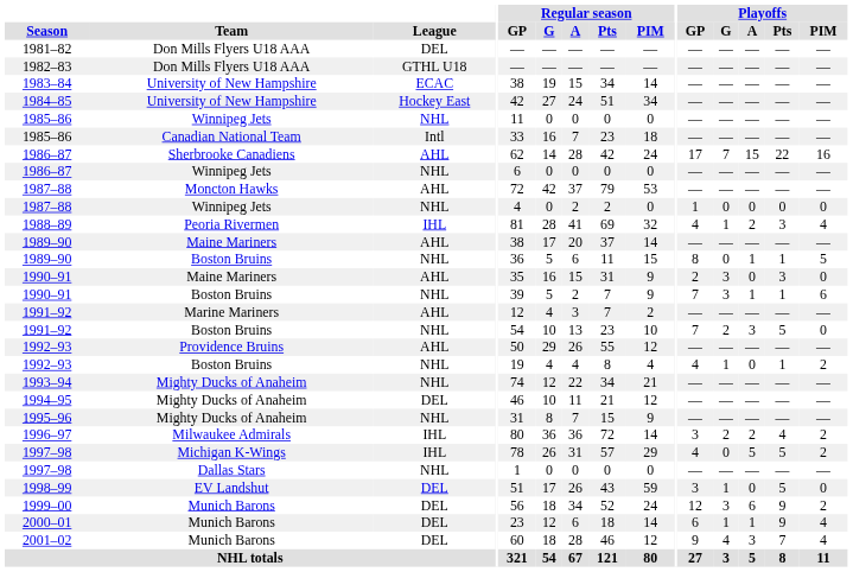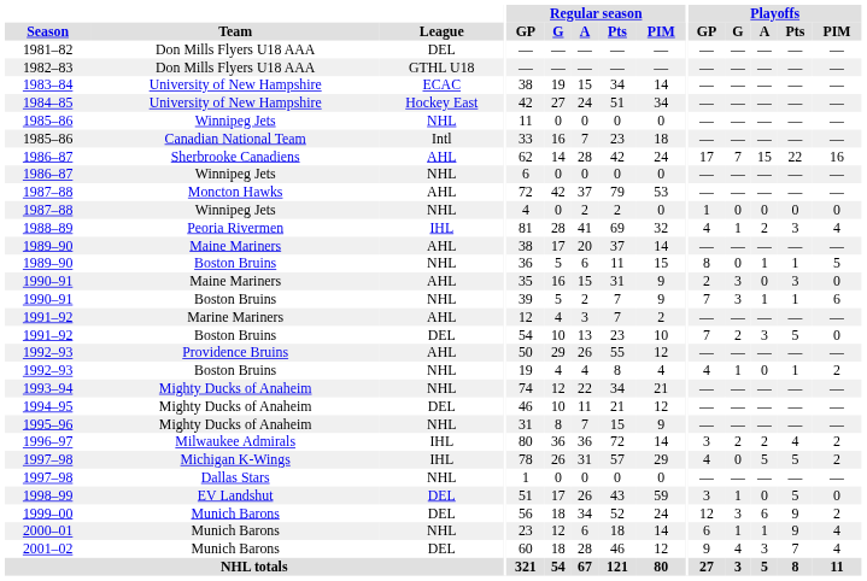 <table border="0" cellpadding="1" cellspacing="0" style="text-align:center; width:60em">
 <tr bgcolor="#e0e0e0">
 <th colspan="3" bgcolor="#ffffff"></th>
 <th rowspan="100" bgcolor="#ffffff"></th>
 <th colspan="5"><a href='#'>Regular season</a></th>
 <th rowspan="100" bgcolor="#ffffff"></th>
 <th colspan="5"><a href='#'>Playoffs</a></th>
 </tr>
 <tr bgcolor="#e0e0e0">
 <th><a href='#'>Season</a></th>
 <th>Team</th>
 <th>League</th>
 <th>GP</th>
 <th><a href='#'>G</a></th>
 <th><a href='#'>A</a></th>
 <th><a href='#'>Pts</a></th>
 <th><a href='#'>PIM</a></th>
 <th>GP</th>
 <th>G</th>
 <th>A</th>
 <th>Pts</th>
 <th>PIM</th>
 </tr>
 <tr>
 <td>1981–82</td>
 <td>Don Mills Flyers U18 AAA</td>
 <td>DEL</td>
 <td>—</td>
 <td>—</td>
 <td>—</td>
 <td>—</td>
 <td>—</td>
 <td>—</td>
 <td>—</td>
 <td>—</td>
 <td>—</td>
 <td>—</td>
 </tr>
 <tr bgcolor="#f0f0f0">
 <td>1982–83</td>
 <td>Don Mills Flyers U18 AAA</td>
 <td>GTHL U18</td>
 <td>—</td>
 <td>—</td>
 <td>—</td>
 <td>—</td>
 <td>—</td>
 <td>—</td>
 <td>—</td>
 <td>—</td>
 <td>—</td>
 <td>—</td>
 </tr>
 <tr>
 <td><a href='#'>1983–84</a></td>
 <td><a href='#'>University of New Hampshire</a></td>
 <td><a href='#'>ECAC</a></td>
 <td>38</td>
 <td>19</td>
 <td>15</td>
 <td>34</td>
 <td>14</td>
 <td>—</td>
 <td>—</td>
 <td>—</td>
 <td>—</td>
 <td>—</td>
 </tr>
 <tr bgcolor="#f0f0f0">
 <td><a href='#'>1984–85</a></td>
 <td><a href='#'>University of New Hampshire</a></td>
 <td><a href='#'>Hockey East</a></td>
 <td>42</td>
 <td>27</td>
 <td>24</td>
 <td>51</td>
 <td>34</td>
 <td>—</td>
 <td>—</td>
 <td>—</td>
 <td>—</td>
 <td>—</td>
 </tr>
 <tr>
 <td><a href='#'>1985–86</a></td>
 <td><a href='#'>Winnipeg Jets</a></td>
 <td><a href='#'>NHL</a></td>
 <td>11</td>
 <td>0</td>
 <td>0</td>
 <td>0</td>
 <td>0</td>
 <td>—</td>
 <td>—</td>
 <td>—</td>
 <td>—</td>
 <td>—</td>
 </tr>
 <tr bgcolor="#f0f0f0">
 <td>1985–86</td>
 <td><a href='#'>Canadian National Team</a></td>
 <td>Intl</td>
 <td>33</td>
 <td>16</td>
 <td>7</td>
 <td>23</td>
 <td>18</td>
 <td>—</td>
 <td>—</td>
 <td>—</td>
 <td>—</td>
 <td>—</td>
 </tr>
 <tr>
 <td><a href='#'>1986–87</a></td>
 <td><a href='#'>Sherbrooke Canadiens</a></td>
 <td><a href='#'>AHL</a></td>
 <td>62</td>
 <td>14</td>
 <td>28</td>
 <td>42</td>
 <td>24</td>
 <td>17</td>
 <td>7</td>
 <td>15</td>
 <td>22</td>
 <td>16</td>
 </tr>
 <tr bgcolor="#f0f0f0">
 <td><a href='#'>1986–87</a></td>
 <td>Winnipeg Jets</td>
 <td>NHL</td>
 <td>6</td>
 <td>0</td>
 <td>0</td>
 <td>0</td>
 <td>0</td>
 <td>—</td>
 <td>—</td>
 <td>—</td>
 <td>—</td>
 <td>—</td>
 </tr>
 <tr>
 <td><a href='#'>1987–88</a></td>
 <td><a href='#'>Moncton Hawks</a></td>
 <td>AHL</td>
 <td>72</td>
 <td>42</td>
 <td>37</td>
 <td>79</td>
 <td>53</td>
 <td>—</td>
 <td>—</td>
 <td>—</td>
 <td>—</td>
 <td>—</td>
 </tr>
 <tr bgcolor="#f0f0f0">
 <td><a href='#'>1987–88</a></td>
 <td>Winnipeg Jets</td>
 <td>NHL</td>
 <td>4</td>
 <td>0</td>
 <td>2</td>
 <td>2</td>
 <td>0</td>
 <td>1</td>
 <td>0</td>
 <td>0</td>
 <td>0</td>
 <td>0</td>
 </tr>
 <tr>
 <td><a href='#'>1988–89</a></td>
 <td><a href='#'>Peoria Rivermen</a></td>
 <td><a href='#'>IHL</a></td>
 <td>81</td>
 <td>28</td>
 <td>41</td>
 <td>69</td>
 <td>32</td>
 <td>4</td>
 <td>1</td>
 <td>2</td>
 <td>3</td>
 <td>4</td>
 </tr>
 <tr bgcolor="#f0f0f0">
 <td><a href='#'>1989–90</a></td>
 <td><a href='#'>Maine Mariners</a></td>
 <td>AHL</td>
 <td>38</td>
 <td>17</td>
 <td>20</td>
 <td>37</td>
 <td>14</td>
 <td>—</td>
 <td>—</td>
 <td>—</td>
 <td>—</td>
 <td>—</td>
 </tr>
 <tr>
 <td><a href='#'>1989–90</a></td>
 <td><a href='#'>Boston Bruins</a></td>
 <td>NHL</td>
 <td>36</td>
 <td>5</td>
 <td>6</td>
 <td>11</td>
 <td>15</td>
 <td>8</td>
 <td>0</td>
 <td>1</td>
 <td>1</td>
 <td>5</td>
 </tr>
 <tr bgcolor="#f0f0f0">
 <td><a href='#'>1990–91</a></td>
 <td>Maine Mariners</td>
 <td>AHL</td>
 <td>35</td>
 <td>16</td>
 <td>15</td>
 <td>31</td>
 <td>9</td>
 <td>2</td>
 <td>3</td>
 <td>0</td>
 <td>3</td>
 <td>0</td>
 </tr>
 <tr>
 <td><a href='#'>1990–91</a></td>
 <td>Boston Bruins</td>
 <td>NHL</td>
 <td>39</td>
 <td>5</td>
 <td>2</td>
 <td>7</td>
 <td>9</td>
 <td>7</td>
 <td>3</td>
 <td>1</td>
 <td>1</td>
 <td>6</td>
 </tr>
 <tr bgcolor="#f0f0f0">
 <td><a href='#'>1991–92</a></td>
 <td>Marine Mariners</td>
 <td>AHL</td>
 <td>12</td>
 <td>4</td>
 <td>3</td>
 <td>7</td>
 <td>2</td>
 <td>—</td>
 <td>—</td>
 <td>—</td>
 <td>—</td>
 <td>—</td>
 </tr>
 <tr>
 <td><a href='#'>1991–92</a></td>
 <td>Boston Bruins</td>
-<td>NHL</td>
+<td>DEL</td>
 <td>54</td>
 <td>10</td>
 <td>13</td>
 <td>23</td>
 <td>10</td>
 <td>7</td>
 <td>2</td>
 <td>3</td>
 <td>5</td>
 <td>0</td>
 </tr>
 <tr bgcolor="#f0f0f0">
 <td><a href='#'>1992–93</a></td>
 <td><a href='#'>Providence Bruins</a></td>
 <td>AHL</td>
 <td>50</td>
 <td>29</td>
 <td>26</td>
 <td>55</td>
 <td>12</td>
 <td>—</td>
 <td>—</td>
 <td>—</td>
 <td>—</td>
 <td>—</td>
 </tr>
 <tr>
 <td><a href='#'>1992–93</a></td>
 <td>Boston Bruins</td>
 <td>NHL</td>
 <td>19</td>
 <td>4</td>
 <td>4</td>
 <td>8</td>
 <td>4</td>
 <td>4</td>
 <td>1</td>
 <td>0</td>
 <td>1</td>
 <td>2</td>
 </tr>
 <tr bgcolor="#f0f0f0">
 <td><a href='#'>1993–94</a></td>
 <td><a href='#'>Mighty Ducks of Anaheim</a></td>
 <td>NHL</td>
 <td>74</td>
 <td>12</td>
 <td>22</td>
 <td>34</td>
 <td>21</td>
 <td>—</td>
 <td>—</td>
 <td>—</td>
 <td>—</td>
 <td>—</td>
 </tr>
 <tr>
 <td><a href='#'>1994–95</a></td>
 <td>Mighty Ducks of Anaheim</td>
 <td>DEL</td>
 <td>46</td>
 <td>10</td>
 <td>11</td>
 <td>21</td>
 <td>12</td>
 <td>—</td>
 <td>—</td>
 <td>—</td>
 <td>—</td>
 <td>—</td>
 </tr>
 <tr bgcolor="#f0f0f0">
 <td><a href='#'>1995–96</a></td>
 <td>Mighty Ducks of Anaheim</td>
 <td>NHL</td>
 <td>31</td>
 <td>8</td>
 <td>7</td>
 <td>15</td>
 <td>9</td>
 <td>—</td>
 <td>—</td>
 <td>—</td>
 <td>—</td>
 <td>—</td>
 </tr>
 <tr>
 <td><a href='#'>1996–97</a></td>
 <td><a href='#'>Milwaukee Admirals</a></td>
 <td>IHL</td>
 <td>80</td>
 <td>36</td>
 <td>36</td>
 <td>72</td>
 <td>14</td>
 <td>3</td>
 <td>2</td>
 <td>2</td>
 <td>4</td>
 <td>2</td>
 </tr>
 <tr bgcolor="#f0f0f0">
 <td><a href='#'>1997–98</a></td>
 <td><a href='#'>Michigan K-Wings</a></td>
 <td>IHL</td>
 <td>78</td>
 <td>26</td>
 <td>31</td>
 <td>57</td>
 <td>29</td>
 <td>4</td>
 <td>0</td>
 <td>5</td>
 <td>5</td>
 <td>2</td>
 </tr>
 <tr>
 <td><a href='#'>1997–98</a></td>
 <td><a href='#'>Dallas Stars</a></td>
 <td>NHL</td>
 <td>1</td>
 <td>0</td>
 <td>0</td>
 <td>0</td>
 <td>0</td>
 <td>—</td>
 <td>—</td>
 <td>—</td>
 <td>—</td>
 <td>—</td>
 </tr>
 <tr bgcolor="#f0f0f0">
 <td><a href='#'>1998–99</a></td>
 <td><a href='#'>EV Landshut</a></td>
 <td><a href='#'>DEL</a></td>
 <td>51</td>
 <td>17</td>
 <td>26</td>
 <td>43</td>
 <td>59</td>
 <td>3</td>
 <td>1</td>
 <td>0</td>
 <td>5</td>
 <td>0</td>
 </tr>
 <tr>
 <td><a href='#'>1999–00</a></td>
 <td><a href='#'>Munich Barons</a></td>
 <td>DEL</td>
 <td>56</td>
 <td>18</td>
 <td>34</td>
 <td>52</td>
 <td>24</td>
 <td>12</td>
 <td>3</td>
 <td>6</td>
 <td>9</td>
 <td>2</td>
 </tr>
 <tr bgcolor="#f0f0f0">
 <td><a href='#'>2000–01</a></td>
 <td>Munich Barons</td>
-<td>DEL</td>
+<td>NHL</td>
 <td>23</td>
 <td>12</td>
 <td>6</td>
 <td>18</td>
 <td>14</td>
 <td>6</td>
 <td>1</td>
 <td>1</td>
 <td>9</td>
 <td>4</td>
 </tr>
 <tr>
 <td><a href='#'>2001–02</a></td>
 <td>Munich Barons</td>
 <td>DEL</td>
 <td>60</td>
 <td>18</td>
 <td>28</td>
 <td>46</td>
 <td>12</td>
 <td>9</td>
 <td>4</td>
 <td>3</td>
 <td>7</td>
 <td>4</td>
 </tr>
 <tr bgcolor="#e0e0e0">
 <th colspan="3">NHL totals</th>
 <th>321</th>
 <th>54</th>
 <th>67</th>
 <th>121</th>
 <th>80</th>
 <th>27</th>
 <th>3</th>
 <th>5</th>
 <th>8</th>
 <th>11</th>
 </tr>
 </table>
